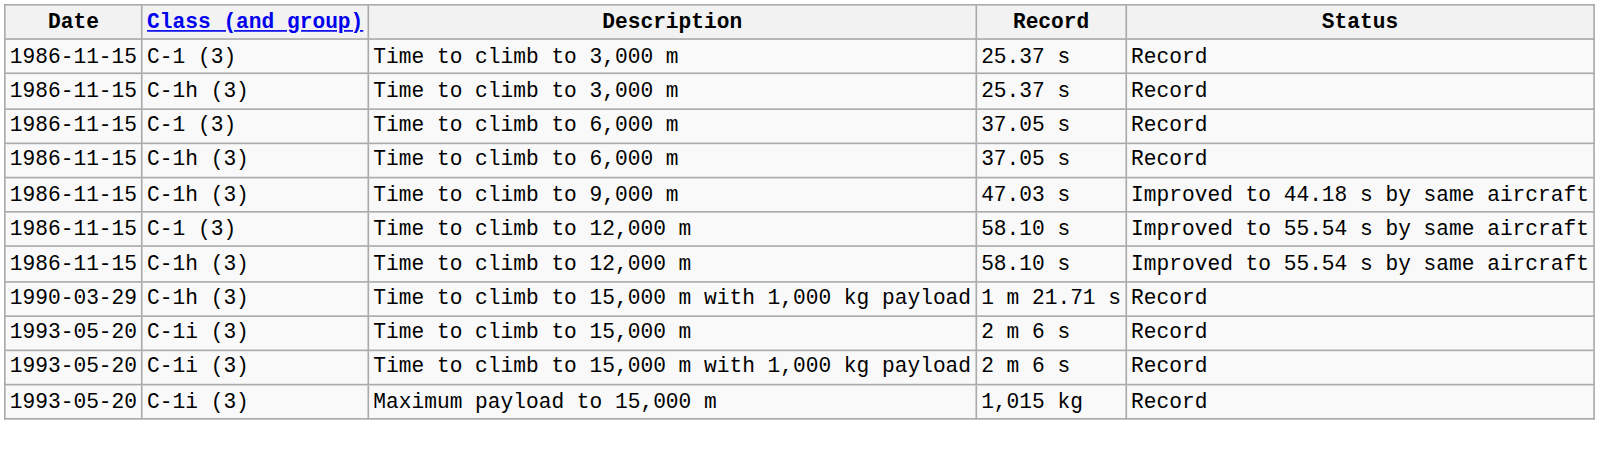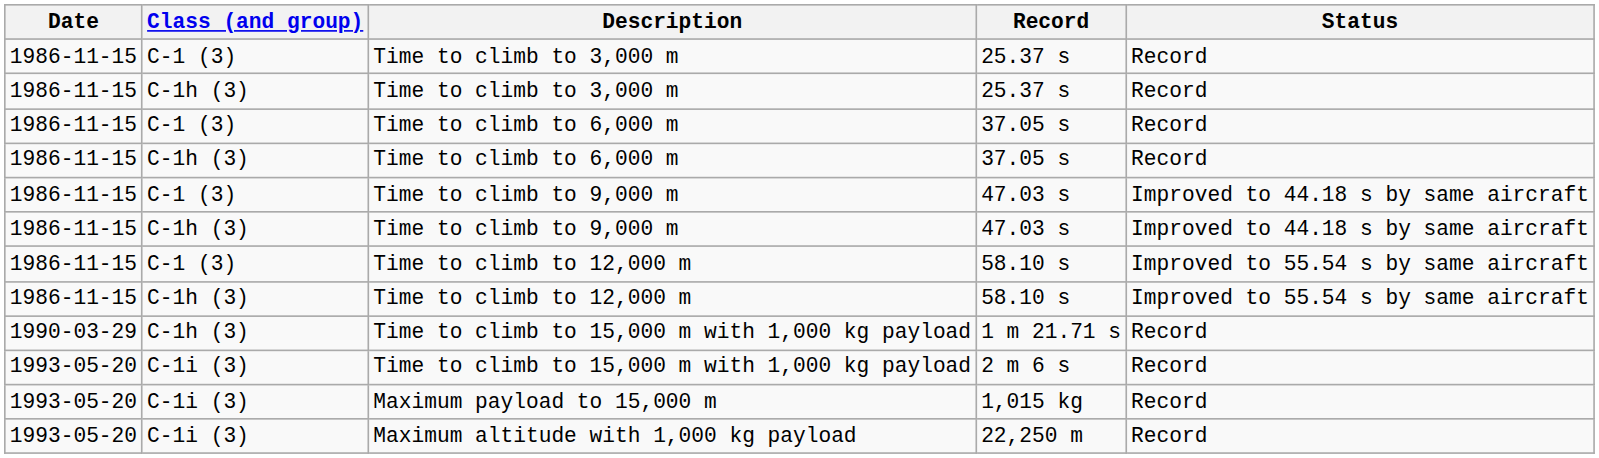 <table class="wikitable sortable">
 <tr>
 <th>Date</th>
 <th><a href='#'>Class (and group)</a></th>
 <th>Description</th>
 <th>Record</th>
 <th>Status</th>
 </tr>
 <tr>
 <td>1986-11-15</td>
 <td>C-1 (3)</td>
 <td>Time to climb to 3,000 m</td>
 <td>25.37 s</td>
 <td>Record</td>
 </tr>
 <tr>
 <td>1986-11-15</td>
 <td>C-1h (3)</td>
 <td>Time to climb to 3,000 m</td>
 <td>25.37 s</td>
 <td>Record</td>
 </tr>
 <tr>
 <td>1986-11-15</td>
 <td>C-1 (3)</td>
 <td>Time to climb to 6,000 m</td>
 <td>37.05 s</td>
 <td>Record</td>
 </tr>
 <tr>
 <td>1986-11-15</td>
 <td>C-1h (3)</td>
 <td>Time to climb to 6,000 m</td>
 <td>37.05 s</td>
 <td>Record</td>
 </tr>
 <tr>
 <td>1986-11-15</td>
+<td>C-1 (3)</td>
+<td>Time to climb to 9,000 m</td>
+<td>47.03 s</td>
+<td>Improved to 44.18 s by same aircraft</td>
+</tr>
+<tr>
+<td>1986-11-15</td>
 <td>C-1h (3)</td>
 <td>Time to climb to 9,000 m</td>
 <td>47.03 s</td>
 <td>Improved to 44.18 s by same aircraft</td>
 </tr>
 <tr>
 <td>1986-11-15</td>
 <td>C-1 (3)</td>
 <td>Time to climb to 12,000 m</td>
 <td>58.10 s</td>
 <td>Improved to 55.54 s by same aircraft</td>
 </tr>
 <tr>
 <td>1986-11-15</td>
 <td>C-1h (3)</td>
 <td>Time to climb to 12,000 m</td>
 <td>58.10 s</td>
 <td>Improved to 55.54 s by same aircraft</td>
 </tr>
 <tr>
 <td>1990-03-29</td>
 <td>C-1h (3)</td>
 <td>Time to climb to 15,000 m with 1,000 kg payload</td>
 <td>1 m 21.71 s</td>
 <td>Record</td>
 </tr>
 <tr>
 <td>1993-05-20</td>
 <td>C-1i (3)</td>
-<td>Time to climb to 15,000 m</td>
-<td>2 m 6 s</td>
-<td>Record</td>
-</tr>
-<tr>
-<td>1993-05-20</td>
-<td>C-1i (3)</td>
 <td>Time to climb to 15,000 m with 1,000 kg payload</td>
 <td>2 m 6 s</td>
 <td>Record</td>
 </tr>
 <tr>
 <td>1993-05-20</td>
 <td>C-1i (3)</td>
 <td>Maximum payload to 15,000 m</td>
 <td>1,015 kg</td>
 <td>Record</td>
 </tr>
+<tr>
+<td>1993-05-20</td>
+<td>C-1i (3)</td>
+<td>Maximum altitude with 1,000 kg payload</td>
+<td>22,250 m</td>
+<td>Record</td>
+</tr>
 </table>
